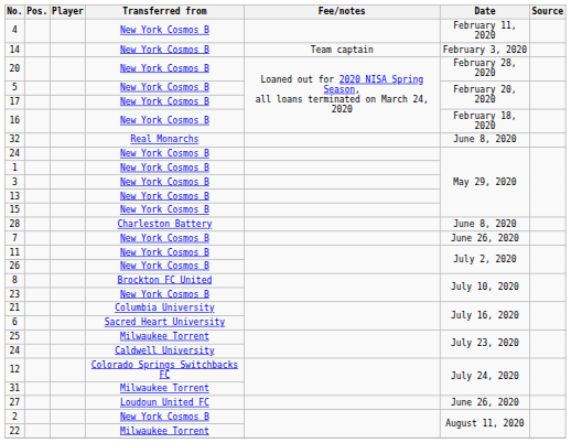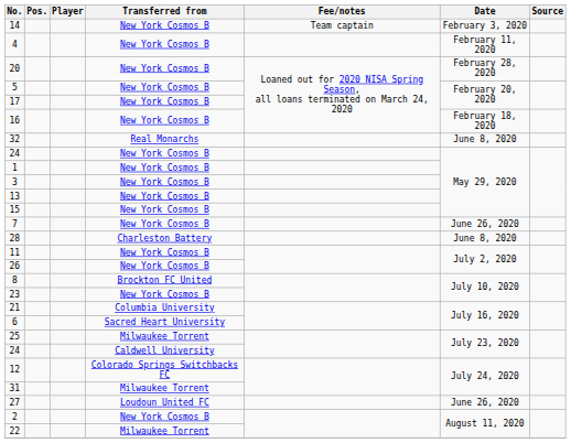 <table class="wikitable sortable" style="width:90%; text-align:center; font-size:95%; text-align:left;">
 <tr>
 <th><strong>No.</strong></th>
 <th><strong>Pos.</strong></th>
 <th><strong>Player</strong></th>
 <th><strong>Transferred from</strong></th>
 <th><strong>Fee/notes</strong></th>
 <th><strong>Date</strong></th>
 <th><strong>Source</strong></th>
 </tr>
 <tr>
+<td align=center>14</td>
+<td align=center></td>
+<td align=center></td>
+<td align=center> <a href='#'>New York Cosmos B</a></td>
+<td align=center>Team captain</td>
+<td align=center>February 3, 2020</td>
+<td align=center></td>
+</tr>
+<tr>
 <td align=center>4</td>
 <td align=center></td>
 <td align=center></td>
 <td align=center> <a href='#'>New York Cosmos B</a></td>
 <td align=center></td>
 <td align=center>February 11, 2020</td>
-<td align=center></td>
-</tr>
-<tr>
-<td align=center>14</td>
-<td align=center></td>
-<td align=center></td>
-<td align=center> <a href='#'>New York Cosmos B</a></td>
-<td align=center>Team captain</td>
-<td align=center>February 3, 2020</td>
 <td align=center></td>
 </tr>
 <tr>
 <td align=center>20</td>
 <td align=center></td>
 <td align=center></td>
 <td align=center> <a href='#'>New York Cosmos B</a></td>
 <td align=center rowspan=4>Loaned out for <a href='#'>2020 NISA Spring Season</a>,<br>all loans terminated on March 24, 2020</td>
 <td align=center>February 28, 2020</td>
 <td align=center></td>
 </tr>
 <tr>
 <td align=center>5</td>
 <td align=center></td>
 <td align=center></td>
 <td align=center> <a href='#'>New York Cosmos B</a></td>
 <td align=center rowspan=2>February 20, 2020</td>
 <td align=center rowspan=2></td>
 </tr>
 <tr>
 <td align=center>17</td>
 <td align=center></td>
 <td align=center></td>
 <td align=center> <a href='#'>New York Cosmos B</a></td>
 </tr>
 <tr>
 <td align=center>16</td>
 <td align=center></td>
 <td align=center></td>
 <td align=center> <a href='#'>New York Cosmos B</a></td>
 <td align=center>February 18, 2020</td>
 <td align=center></td>
 </tr>
 <tr>
 <td align=center>32</td>
 <td align=center></td>
 <td align=center></td>
 <td align=center> <a href='#'>Real Monarchs</a></td>
 <td align=center></td>
 <td align=center>June 8, 2020</td>
 <td align=center></td>
 </tr>
 <tr>
 <td align=center>24</td>
 <td align=center></td>
 <td align=center></td>
 <td align=center> <a href='#'>New York Cosmos B</a></td>
 <td align=center></td>
 <td align=center rowspan=5>May 29, 2020</td>
 <td align=center rowspan=5></td>
 </tr>
 <tr>
 <td align=center>1</td>
 <td align=center></td>
 <td align=center></td>
 <td align=center> <a href='#'>New York Cosmos B</a></td>
 <td align=center></td>
 </tr>
 <tr>
 <td align=center>3</td>
 <td align=center></td>
 <td align=center></td>
 <td align=center> <a href='#'>New York Cosmos B</a></td>
 <td align=center></td>
 </tr>
 <tr>
 <td align=center>13</td>
 <td align=center></td>
 <td align=center></td>
 <td align=center> <a href='#'>New York Cosmos B</a></td>
 <td align=center></td>
 </tr>
 <tr>
 <td align=center>15</td>
 <td align=center></td>
 <td align=center></td>
 <td align=center> <a href='#'>New York Cosmos B</a></td>
 <td align=center></td>
 </tr>
 <tr>
+<td align=center>7</td>
+<td align=center></td>
+<td align=center></td>
+<td align=center> <a href='#'>New York Cosmos B</a></td>
+<td align=center></td>
+<td align=center>June 26, 2020</td>
+<td align=center></td>
+</tr>
+<tr>
 <td align=center>28</td>
 <td align=center></td>
 <td align=center></td>
 <td align=center> <a href='#'>Charleston Battery</a></td>
 <td align=center></td>
 <td align=center>June 8, 2020</td>
-<td align=center></td>
-</tr>
-<tr>
-<td align=center>7</td>
-<td align=center></td>
-<td align=center></td>
-<td align=center> <a href='#'>New York Cosmos B</a></td>
-<td align=center></td>
-<td align=center>June 26, 2020</td>
 <td align=center></td>
 </tr>
 <tr>
 <td align=center>11</td>
 <td align=center></td>
 <td align=center></td>
 <td align=center> <a href='#'>New York Cosmos B</a></td>
 <td align=center rowspan=2></td>
 <td align=center rowspan=2>July 2, 2020</td>
 <td align=center rowspan=2></td>
 </tr>
 <tr>
 <td align=center>26</td>
 <td align=center></td>
 <td align=center></td>
 <td align=center> <a href='#'>New York Cosmos B</a></td>
 </tr>
 <tr>
 <td align=center>8</td>
 <td align=center></td>
 <td align=center></td>
 <td align=center> <a href='#'>Brockton FC United</a></td>
 <td align=center rowspan=2></td>
 <td align=center rowspan=2>July 10, 2020</td>
 <td align=center rowspan=2></td>
 </tr>
 <tr>
 <td align=center>23</td>
 <td align=center></td>
 <td align=center></td>
 <td align=center> <a href='#'>New York Cosmos B</a></td>
 </tr>
 <tr>
 <td align=center>21</td>
 <td align=center></td>
 <td align=center></td>
 <td align=center> <a href='#'>Columbia University</a></td>
 <td align=center rowspan=2></td>
 <td align=center rowspan=2>July 16, 2020</td>
 <td align=center rowspan=2></td>
 </tr>
 <tr>
 <td align=center>6</td>
 <td align=center></td>
 <td align=center></td>
 <td align=center> <a href='#'>Sacred Heart University</a></td>
 </tr>
 <tr>
 <td align=center>25</td>
 <td align=center></td>
 <td align=center></td>
 <td align=center> <a href='#'>Milwaukee Torrent</a></td>
 <td align=center rowspan=2></td>
 <td align=center rowspan=2>July 23, 2020</td>
 <td align=center rowspan=2></td>
 </tr>
 <tr>
 <td align=center>24</td>
 <td align=center></td>
 <td align=center></td>
 <td align=center> <a href='#'>Caldwell University</a></td>
 </tr>
 <tr>
 <td align=center>12</td>
 <td align=center></td>
 <td align=center></td>
 <td align=center> <a href='#'>Colorado Springs Switchbacks FC</a></td>
 <td align=center rowspan=2></td>
 <td align=center rowspan=2>July 24, 2020</td>
 <td align=center rowspan=2></td>
 </tr>
 <tr>
 <td align=center>31</td>
 <td align=center></td>
 <td align=center></td>
 <td align=center> <a href='#'>Milwaukee Torrent</a></td>
 </tr>
 <tr>
 <td align=center>27</td>
 <td align=center></td>
 <td align=center></td>
 <td align=center> <a href='#'>Loudoun United FC</a></td>
 <td align=center></td>
 <td align=center>June 26, 2020</td>
 <td align=center></td>
 </tr>
 <tr>
 <td align=center>2</td>
 <td align=center></td>
 <td align=center></td>
 <td align=center> <a href='#'>New York Cosmos B</a></td>
 <td align=center rowspan=2></td>
 <td align=center rowspan=2>August 11, 2020</td>
 <td align=center rowspan=2></td>
 </tr>
 <tr>
 <td align=center>22</td>
 <td align=center></td>
 <td align=center></td>
 <td align=center> <a href='#'>Milwaukee Torrent</a></td>
 </tr>
 <tr>
 </tr>
 </table>
